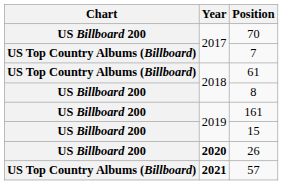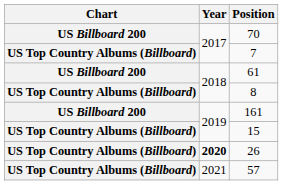 <table class="wikitable sortable plainrowheaders" style="text-align:center">
 <tr>
 <th scope="col">Chart</th>
 <th scope="col">Year</th>
 <th scope="col">Position</th>
 </tr>
 <tr>
 <th scope="row">US <em>Billboard</em> 200</th>
 <td rowspan="2">2017</td>
 <td>70</td>
 </tr>
 <tr>
 <th scope="row">US Top Country Albums (<em>Billboard</em>)</th>
 <td>7</td>
 </tr>
 <tr>
-<th scope="row">US Top Country Albums (<em>Billboard</em>)</th>
+<th scope="row">US <em>Billboard</em> 200</th>
 <td rowspan="2">2018</td>
 <td>61</td>
 </tr>
 <tr>
-<th scope="row">US <em>Billboard</em> 200</th>
+<th scope="row">US Top Country Albums (<em>Billboard</em>)</th>
 <td>8</td>
 </tr>
 <tr>
 <th scope="row">US <em>Billboard</em> 200</th>
 <td rowspan="2">2019</td>
 <td>161</td>
 </tr>
 <tr>
-<th scope="row">US <em>Billboard</em> 200</th>
+<th scope="row">US Top Country Albums (<em>Billboard</em>)</th>
 <td>15</td>
 </tr>
 <tr>
-<th scope="row">US <em>Billboard</em> 200</th>
+<th scope="row">US Top Country Albums (<em>Billboard</em>)</th>
 <td><strong>2020</strong></td>
 <td>26</td>
 </tr>
 <tr>
 <th scope="row">US Top Country Albums (<em>Billboard</em>)</th>
-<td><strong>2021</strong></td>
+<td>2021</td>
 <td>57</td>
 </tr>
 </table>
